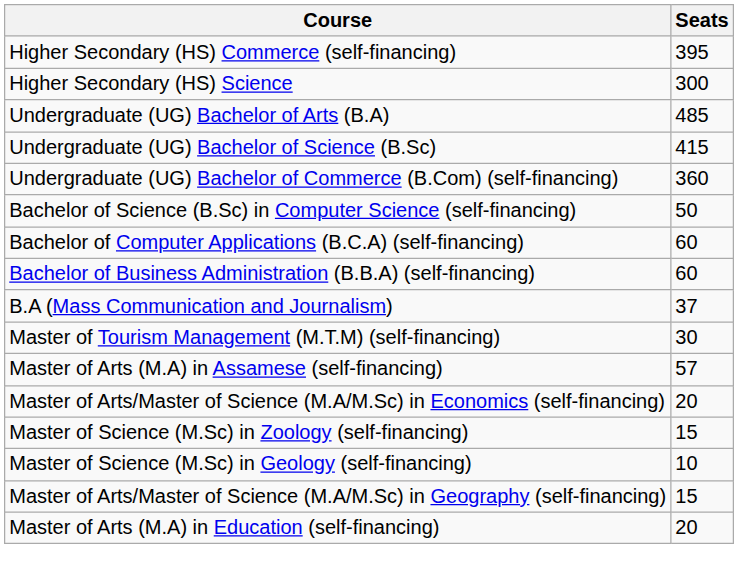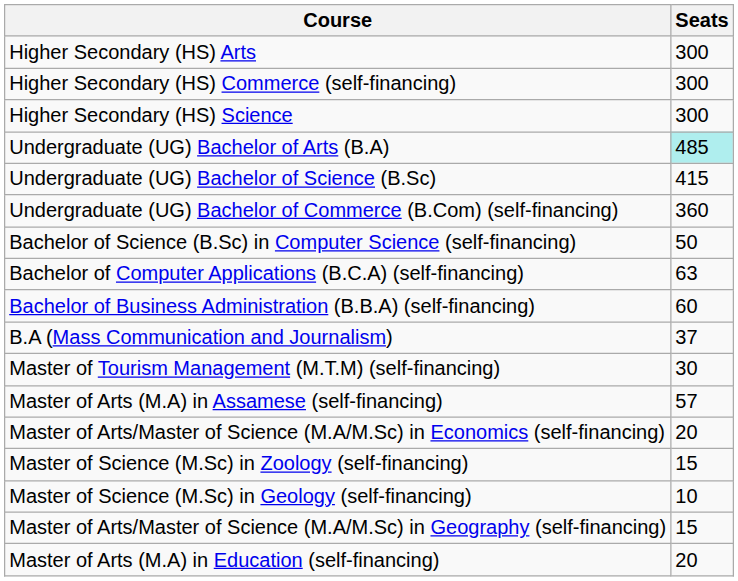 <table class="wikitable">
 <tr>
 <th>Course</th>
 <th>Seats</th>
 </tr>
 <tr>
+<td>Higher Secondary (HS) <a href='#'>Arts</a></td>
+<td>300</td>
+</tr>
+<tr>
 <td>Higher Secondary (HS) <a href='#'>Commerce</a> (self-financing)</td>
-<td>395</td>
+<td>300</td>
 </tr>
 <tr>
 <td>Higher Secondary (HS) <a href='#'>Science</a></td>
 <td>300</td>
 </tr>
 <tr>
 <td>Undergraduate (UG) <a href='#'>Bachelor of Arts</a> (B.A)</td>
-<td>485</td>
+<td style="background: paleturquoise;">485</td>
 </tr>
 <tr>
 <td>Undergraduate (UG) <a href='#'>Bachelor of Science</a> (B.Sc)</td>
 <td>415</td>
 </tr>
 <tr>
 <td>Undergraduate (UG) <a href='#'>Bachelor of Commerce</a> (B.Com) (self-financing)</td>
 <td>360</td>
 </tr>
 <tr>
 <td>Bachelor of Science (B.Sc) in <a href='#'>Computer Science</a> (self-financing)</td>
 <td>50</td>
 </tr>
 <tr>
 <td>Bachelor of <a href='#'>Computer Applications</a> (B.C.A) (self-financing)</td>
-<td>60</td>
+<td>63</td>
 </tr>
 <tr>
 <td><a href='#'>Bachelor of Business Administration</a> (B.B.A) (self-financing)</td>
 <td>60</td>
 </tr>
 <tr>
 <td>B.A (<a href='#'>Mass Communication and Journalism</a>)</td>
 <td>37</td>
 </tr>
 <tr>
 <td>Master of <a href='#'>Tourism Management</a> (M.T.M) (self-financing)</td>
 <td>30</td>
 </tr>
 <tr>
 <td>Master of Arts (M.A) in <a href='#'>Assamese</a> (self-financing)</td>
 <td>57</td>
 </tr>
 <tr>
 <td>Master of Arts/Master of Science (M.A/M.Sc) in <a href='#'>Economics</a> (self-financing)</td>
 <td>20</td>
 </tr>
 <tr>
 <td>Master of Science (M.Sc) in <a href='#'>Zoology</a> (self-financing)</td>
 <td>15</td>
 </tr>
 <tr>
 <td>Master of Science (M.Sc) in <a href='#'>Geology</a> (self-financing)</td>
 <td>10</td>
 </tr>
 <tr>
 <td>Master of Arts/Master of Science (M.A/M.Sc) in <a href='#'>Geography</a> (self-financing)</td>
 <td>15</td>
 </tr>
 <tr>
 <td>Master of Arts (M.A) in <a href='#'>Education</a> (self-financing)</td>
 <td>20</td>
 </tr>
 </table>
